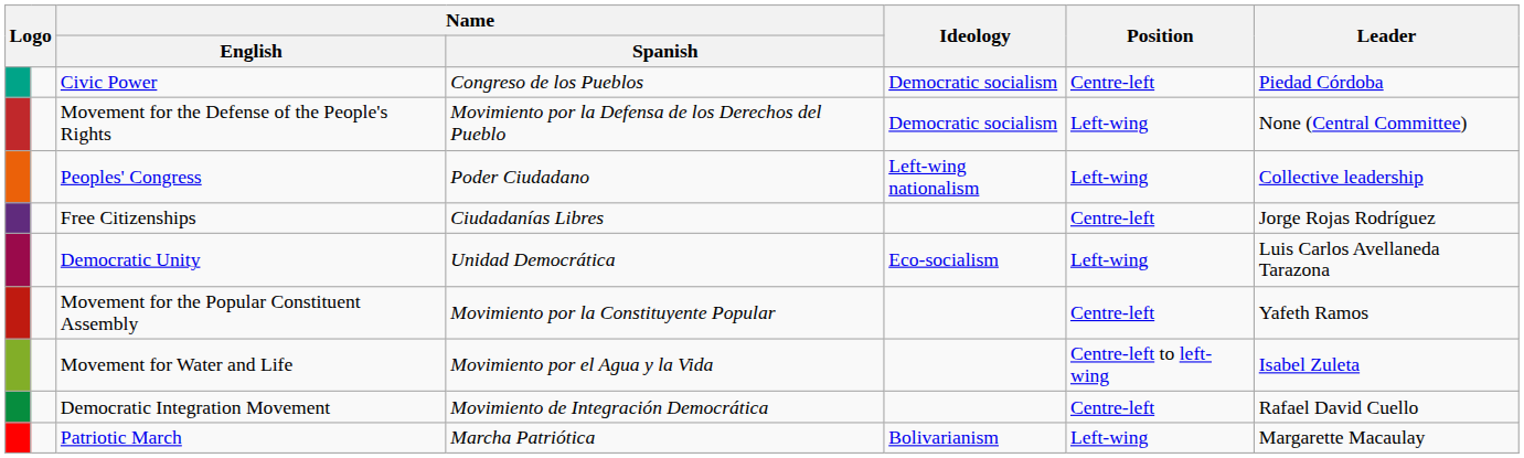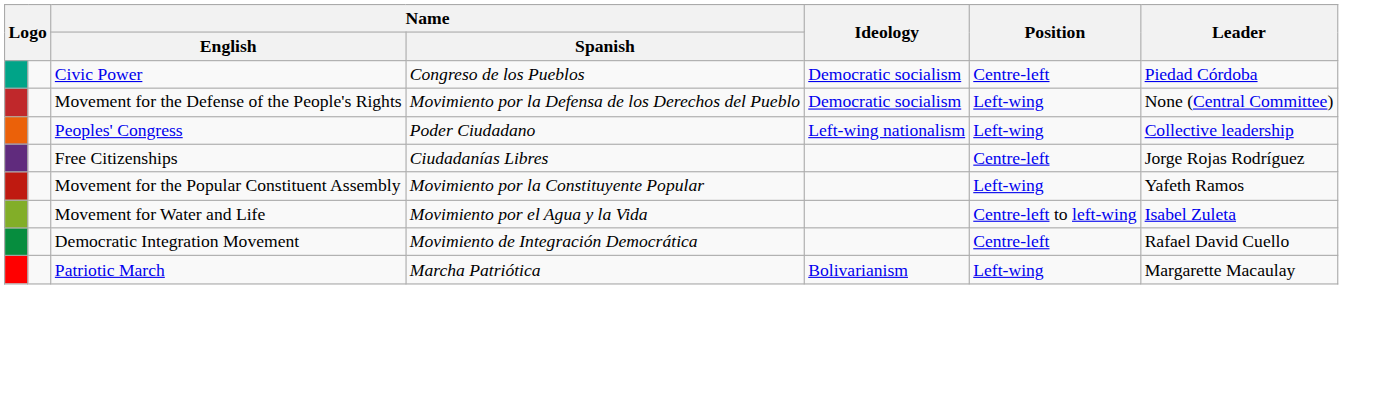 <table class="wikitable sortable">
 <tr>
 <th colspan=2 rowspan=2>Logo</th>
 <th colspan=2>Name</th>
 <th rowspan=2>Ideology</th>
 <th rowspan=2>Position</th>
 <th rowspan=2>Leader</th>
 </tr>
 <tr>
 <th scope="col">English</th>
 <th scope="col">Spanish</th>
 </tr>
 <tr>
 <td style="background:#00A488;"></td>
 <td></td>
 <td><a href='#'>Civic Power</a></td>
 <td><em>Congreso de los Pueblos</em></td>
 <td><a href='#'>Democratic socialism</a></td>
 <td><a href='#'>Centre-left</a></td>
 <td><a href='#'>Piedad Córdoba</a></td>
 </tr>
 <tr>
 <td style="background:#C0282B;"></td>
 <td></td>
 <td>Movement for the Defense of the People's Rights</td>
 <td><em>Movimiento por la Defensa de los Derechos del Pueblo</em></td>
 <td><a href='#'>Democratic socialism</a></td>
 <td><a href='#'>Left-wing</a></td>
 <td>None (<a href='#'>Central Committee</a>)</td>
 </tr>
 <tr>
 <td style="background:#EB6109;"></td>
 <td></td>
 <td><a href='#'>Peoples' Congress</a></td>
 <td><em>Poder Ciudadano</em></td>
 <td><a href='#'>Left-wing nationalism</a></td>
 <td><a href='#'>Left-wing</a></td>
 <td><a href='#'>Collective leadership</a></td>
 </tr>
 <tr>
 <td style="background:#602B7D;"></td>
 <td></td>
 <td>Free Citizenships</td>
 <td><em>Ciudadanías Libres</em></td>
 <td></td>
 <td><a href='#'>Centre-left</a></td>
 <td>Jorge Rojas Rodríguez</td>
 </tr>
 <tr>
-<td style="background:#9A0A4B;"></td>
-<td></td>
-<td><a href='#'>Democratic Unity</a></td>
-<td><em>Unidad Democrática</em></td>
-<td><a href='#'>Eco-socialism</a></td>
-<td><a href='#'>Left-wing</a></td>
-<td>Luis Carlos Avellaneda Tarazona</td>
-</tr>
-<tr>
 <td style="background:#BF1A10;"></td>
 <td></td>
 <td>Movement for the Popular Constituent Assembly</td>
 <td><em>Movimiento por la Constituyente Popular</em></td>
 <td></td>
-<td><a href='#'>Centre-left</a></td>
+<td><a href='#'>Left-wing</a></td>
 <td>Yafeth Ramos</td>
 </tr>
 <tr>
 <td style="background:#82AE28;"></td>
 <td></td>
 <td>Movement for Water and Life</td>
 <td><em>Movimiento por el Agua y la Vida</em></td>
 <td></td>
 <td><a href='#'>Centre-left</a> to <a href='#'>left-wing</a></td>
 <td><a href='#'>Isabel Zuleta</a></td>
 </tr>
 <tr>
 <td style="background:#068D3E;"></td>
 <td></td>
 <td>Democratic Integration Movement</td>
 <td><em>Movimiento de Integración Democrática</em></td>
 <td></td>
 <td><a href='#'>Centre-left</a></td>
 <td>Rafael David Cuello</td>
 </tr>
 <tr>
 <td style="background:Red;"></td>
 <td></td>
 <td><a href='#'>Patriotic March</a></td>
 <td><em>Marcha Patriótica</em></td>
 <td><a href='#'>Bolivarianism</a></td>
 <td><a href='#'>Left-wing</a></td>
 <td>Margarette Macaulay</td>
 </tr>
 </table>
